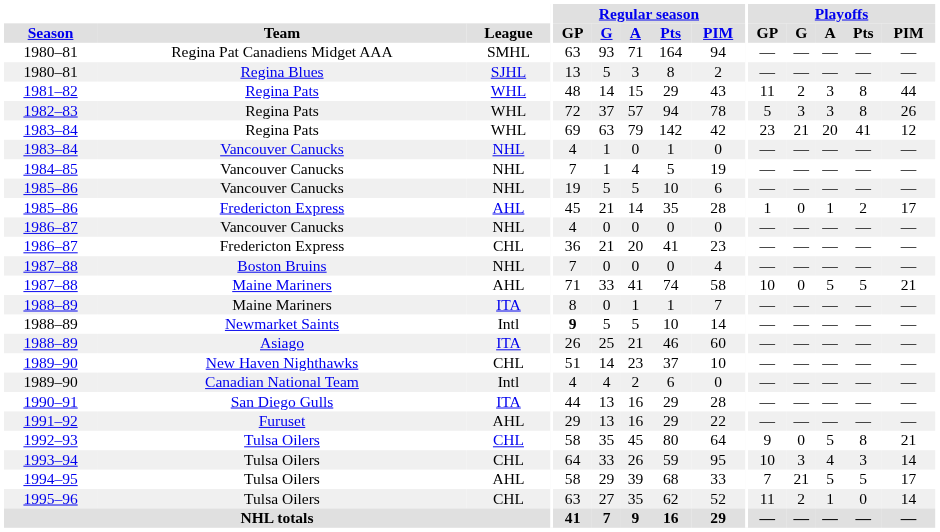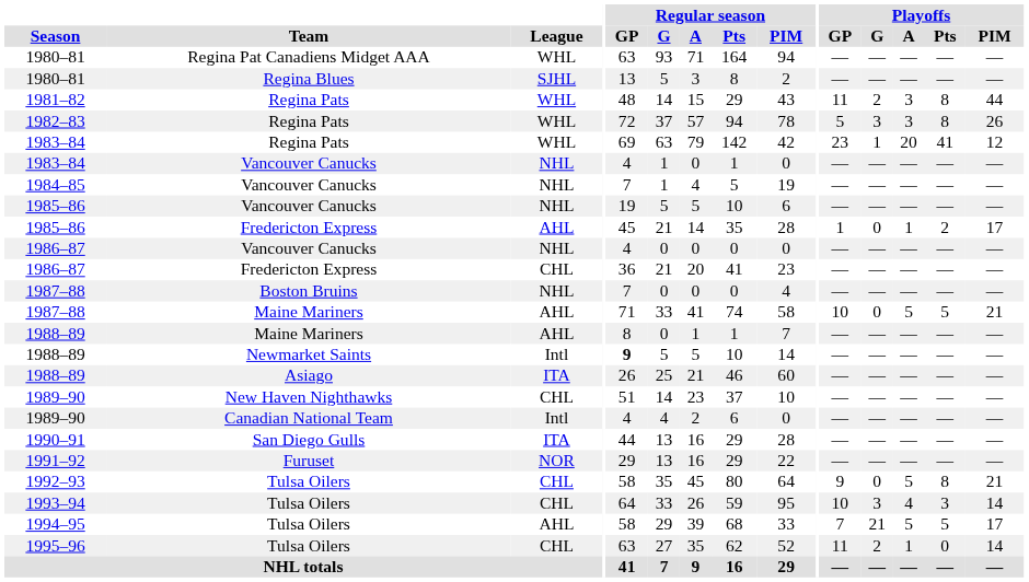 <table border="0" cellpadding="1" cellspacing="0" style="text-align:center; width:60em">
 <tr bgcolor="#e0e0e0">
 <th colspan="3" bgcolor="#ffffff"></th>
 <th rowspan="100" bgcolor="#ffffff"></th>
 <th colspan="5"><a href='#'>Regular season</a></th>
 <th rowspan="100" bgcolor="#ffffff"></th>
 <th colspan="5"><a href='#'>Playoffs</a></th>
 </tr>
 <tr bgcolor="#e0e0e0">
 <th><a href='#'>Season</a></th>
 <th>Team</th>
 <th>League</th>
 <th>GP</th>
 <th><a href='#'>G</a></th>
 <th><a href='#'>A</a></th>
 <th><a href='#'>Pts</a></th>
 <th><a href='#'>PIM</a></th>
 <th>GP</th>
 <th>G</th>
 <th>A</th>
 <th>Pts</th>
 <th>PIM</th>
 </tr>
 <tr>
 <td>1980–81</td>
 <td>Regina Pat Canadiens Midget AAA</td>
-<td>SMHL</td>
+<td>WHL</td>
 <td>63</td>
 <td>93</td>
 <td>71</td>
 <td>164</td>
 <td>94</td>
 <td>—</td>
 <td>—</td>
 <td>—</td>
 <td>—</td>
 <td>—</td>
 </tr>
 <tr bgcolor="#f0f0f0">
 <td>1980–81</td>
 <td><a href='#'>Regina Blues</a></td>
 <td><a href='#'>SJHL</a></td>
 <td>13</td>
 <td>5</td>
 <td>3</td>
 <td>8</td>
 <td>2</td>
 <td>—</td>
 <td>—</td>
 <td>—</td>
 <td>—</td>
 <td>—</td>
 </tr>
 <tr>
 <td><a href='#'>1981–82</a></td>
 <td><a href='#'>Regina Pats</a></td>
 <td><a href='#'>WHL</a></td>
 <td>48</td>
 <td>14</td>
 <td>15</td>
 <td>29</td>
 <td>43</td>
 <td>11</td>
 <td>2</td>
 <td>3</td>
 <td>8</td>
 <td>44</td>
 </tr>
 <tr bgcolor="#f0f0f0">
 <td><a href='#'>1982–83</a></td>
 <td>Regina Pats</td>
 <td>WHL</td>
 <td>72</td>
 <td>37</td>
 <td>57</td>
 <td>94</td>
 <td>78</td>
 <td>5</td>
 <td>3</td>
 <td>3</td>
 <td>8</td>
 <td>26</td>
 </tr>
 <tr>
 <td><a href='#'>1983–84</a></td>
 <td>Regina Pats</td>
 <td>WHL</td>
 <td>69</td>
 <td>63</td>
 <td>79</td>
 <td>142</td>
 <td>42</td>
 <td>23</td>
-<td>21</td>
+<td>1</td>
 <td>20</td>
 <td>41</td>
 <td>12</td>
 </tr>
 <tr bgcolor="#f0f0f0">
 <td><a href='#'>1983–84</a></td>
 <td><a href='#'>Vancouver Canucks</a></td>
 <td><a href='#'>NHL</a></td>
 <td>4</td>
 <td>1</td>
 <td>0</td>
 <td>1</td>
 <td>0</td>
 <td>—</td>
 <td>—</td>
 <td>—</td>
 <td>—</td>
 <td>—</td>
 </tr>
 <tr>
 <td><a href='#'>1984–85</a></td>
 <td>Vancouver Canucks</td>
 <td>NHL</td>
 <td>7</td>
 <td>1</td>
 <td>4</td>
 <td>5</td>
 <td>19</td>
 <td>—</td>
 <td>—</td>
 <td>—</td>
 <td>—</td>
 <td>—</td>
 </tr>
 <tr bgcolor="#f0f0f0">
 <td><a href='#'>1985–86</a></td>
 <td>Vancouver Canucks</td>
 <td>NHL</td>
 <td>19</td>
 <td>5</td>
 <td>5</td>
 <td>10</td>
 <td>6</td>
 <td>—</td>
 <td>—</td>
 <td>—</td>
 <td>—</td>
 <td>—</td>
 </tr>
 <tr>
 <td><a href='#'>1985–86</a></td>
 <td><a href='#'>Fredericton Express</a></td>
 <td><a href='#'>AHL</a></td>
 <td>45</td>
 <td>21</td>
 <td>14</td>
 <td>35</td>
 <td>28</td>
 <td>1</td>
 <td>0</td>
 <td>1</td>
 <td>2</td>
 <td>17</td>
 </tr>
 <tr bgcolor="#f0f0f0">
 <td><a href='#'>1986–87</a></td>
 <td>Vancouver Canucks</td>
 <td>NHL</td>
 <td>4</td>
 <td>0</td>
 <td>0</td>
 <td>0</td>
 <td>0</td>
 <td>—</td>
 <td>—</td>
 <td>—</td>
 <td>—</td>
 <td>—</td>
 </tr>
 <tr>
 <td><a href='#'>1986–87</a></td>
 <td>Fredericton Express</td>
 <td>CHL</td>
 <td>36</td>
 <td>21</td>
 <td>20</td>
 <td>41</td>
 <td>23</td>
 <td>—</td>
 <td>—</td>
 <td>—</td>
 <td>—</td>
 <td>—</td>
 </tr>
 <tr bgcolor="#f0f0f0">
 <td><a href='#'>1987–88</a></td>
 <td><a href='#'>Boston Bruins</a></td>
 <td>NHL</td>
 <td>7</td>
 <td>0</td>
 <td>0</td>
 <td>0</td>
 <td>4</td>
 <td>—</td>
 <td>—</td>
 <td>—</td>
 <td>—</td>
 <td>—</td>
 </tr>
 <tr>
 <td><a href='#'>1987–88</a></td>
 <td><a href='#'>Maine Mariners</a></td>
 <td>AHL</td>
 <td>71</td>
 <td>33</td>
 <td>41</td>
 <td>74</td>
 <td>58</td>
 <td>10</td>
 <td>0</td>
 <td>5</td>
 <td>5</td>
 <td>21</td>
 </tr>
 <tr bgcolor="#f0f0f0">
 <td><a href='#'>1988–89</a></td>
 <td>Maine Mariners</td>
-<td><a href='#'>ITA</a></td>
+<td>AHL</td>
 <td>8</td>
 <td>0</td>
 <td>1</td>
 <td>1</td>
 <td>7</td>
 <td>—</td>
 <td>—</td>
 <td>—</td>
 <td>—</td>
 <td>—</td>
 </tr>
 <tr>
 <td>1988–89</td>
 <td><a href='#'>Newmarket Saints</a></td>
 <td>Intl</td>
 <td><strong>9</strong></td>
 <td>5</td>
 <td>5</td>
 <td>10</td>
 <td>14</td>
 <td>—</td>
 <td>—</td>
 <td>—</td>
 <td>—</td>
 <td>—</td>
 </tr>
 <tr bgcolor="#f0f0f0">
 <td><a href='#'>1988–89</a></td>
 <td><a href='#'>Asiago</a></td>
 <td><a href='#'>ITA</a></td>
 <td>26</td>
 <td>25</td>
 <td>21</td>
 <td>46</td>
 <td>60</td>
 <td>—</td>
 <td>—</td>
 <td>—</td>
 <td>—</td>
 <td>—</td>
 </tr>
 <tr>
 <td><a href='#'>1989–90</a></td>
 <td><a href='#'>New Haven Nighthawks</a></td>
 <td>CHL</td>
 <td>51</td>
 <td>14</td>
 <td>23</td>
 <td>37</td>
 <td>10</td>
 <td>—</td>
 <td>—</td>
 <td>—</td>
 <td>—</td>
 <td>—</td>
 </tr>
 <tr bgcolor="#f0f0f0">
 <td>1989–90</td>
 <td><a href='#'>Canadian National Team</a></td>
 <td>Intl</td>
 <td>4</td>
 <td>4</td>
 <td>2</td>
 <td>6</td>
 <td>0</td>
 <td>—</td>
 <td>—</td>
 <td>—</td>
 <td>—</td>
 <td>—</td>
 </tr>
 <tr>
 <td><a href='#'>1990–91</a></td>
 <td><a href='#'>San Diego Gulls</a></td>
 <td><a href='#'>ITA</a></td>
 <td>44</td>
 <td>13</td>
 <td>16</td>
 <td>29</td>
 <td>28</td>
 <td>—</td>
 <td>—</td>
 <td>—</td>
 <td>—</td>
 <td>—</td>
 </tr>
 <tr bgcolor="#f0f0f0">
 <td><a href='#'>1991–92</a></td>
 <td><a href='#'>Furuset</a></td>
-<td>AHL</td>
+<td><a href='#'>NOR</a></td>
 <td>29</td>
 <td>13</td>
 <td>16</td>
 <td>29</td>
 <td>22</td>
 <td>—</td>
 <td>—</td>
 <td>—</td>
 <td>—</td>
 <td>—</td>
 </tr>
 <tr>
 <td><a href='#'>1992–93</a></td>
 <td><a href='#'>Tulsa Oilers</a></td>
 <td><a href='#'>CHL</a></td>
 <td>58</td>
 <td>35</td>
 <td>45</td>
 <td>80</td>
 <td>64</td>
 <td>9</td>
 <td>0</td>
 <td>5</td>
 <td>8</td>
 <td>21</td>
 </tr>
 <tr bgcolor="#f0f0f0">
 <td><a href='#'>1993–94</a></td>
 <td>Tulsa Oilers</td>
 <td>CHL</td>
 <td>64</td>
 <td>33</td>
 <td>26</td>
 <td>59</td>
 <td>95</td>
 <td>10</td>
 <td>3</td>
 <td>4</td>
 <td>3</td>
 <td>14</td>
 </tr>
 <tr>
 <td><a href='#'>1994–95</a></td>
 <td>Tulsa Oilers</td>
 <td>AHL</td>
 <td>58</td>
 <td>29</td>
 <td>39</td>
 <td>68</td>
 <td>33</td>
 <td>7</td>
 <td>21</td>
 <td>5</td>
 <td>5</td>
 <td>17</td>
 </tr>
 <tr bgcolor="#f0f0f0">
 <td><a href='#'>1995–96</a></td>
 <td>Tulsa Oilers</td>
 <td>CHL</td>
 <td>63</td>
 <td>27</td>
 <td>35</td>
 <td>62</td>
 <td>52</td>
 <td>11</td>
 <td>2</td>
 <td>1</td>
 <td>0</td>
 <td>14</td>
 </tr>
 <tr bgcolor="#e0e0e0">
 <th colspan="3">NHL totals</th>
 <th>41</th>
 <th>7</th>
 <th>9</th>
 <th>16</th>
 <th>29</th>
 <th>—</th>
 <th>—</th>
 <th>—</th>
 <th>—</th>
 <th>—</th>
 </tr>
 </table>
